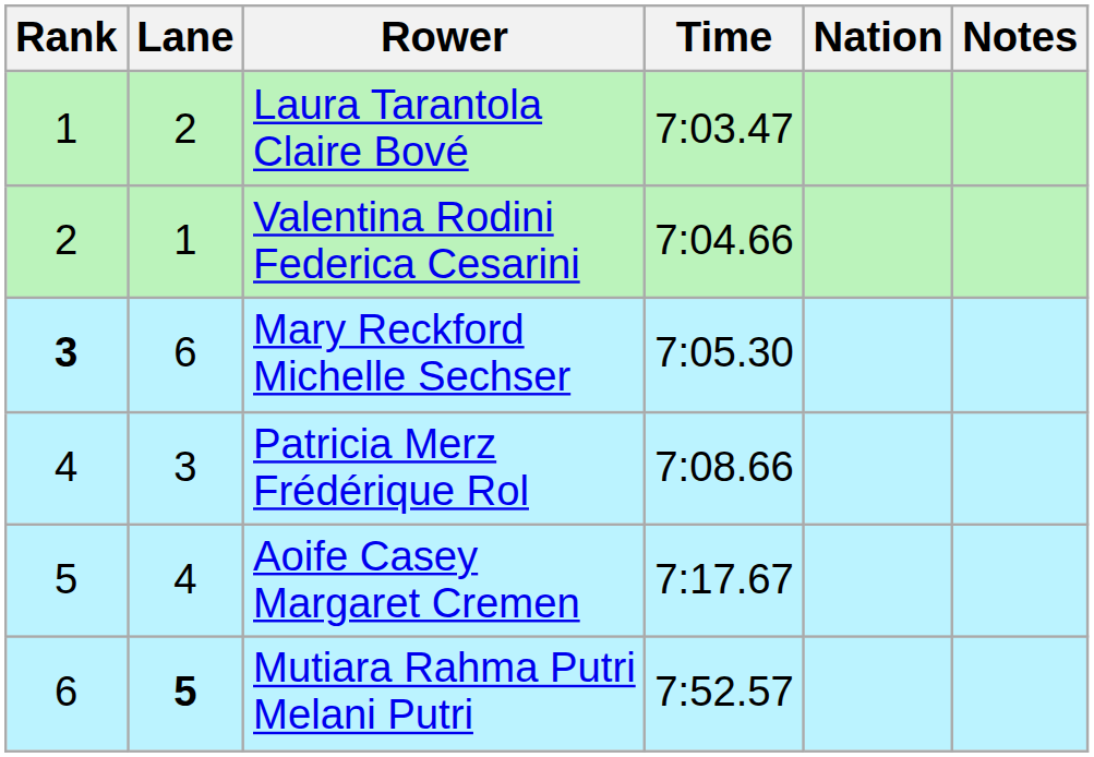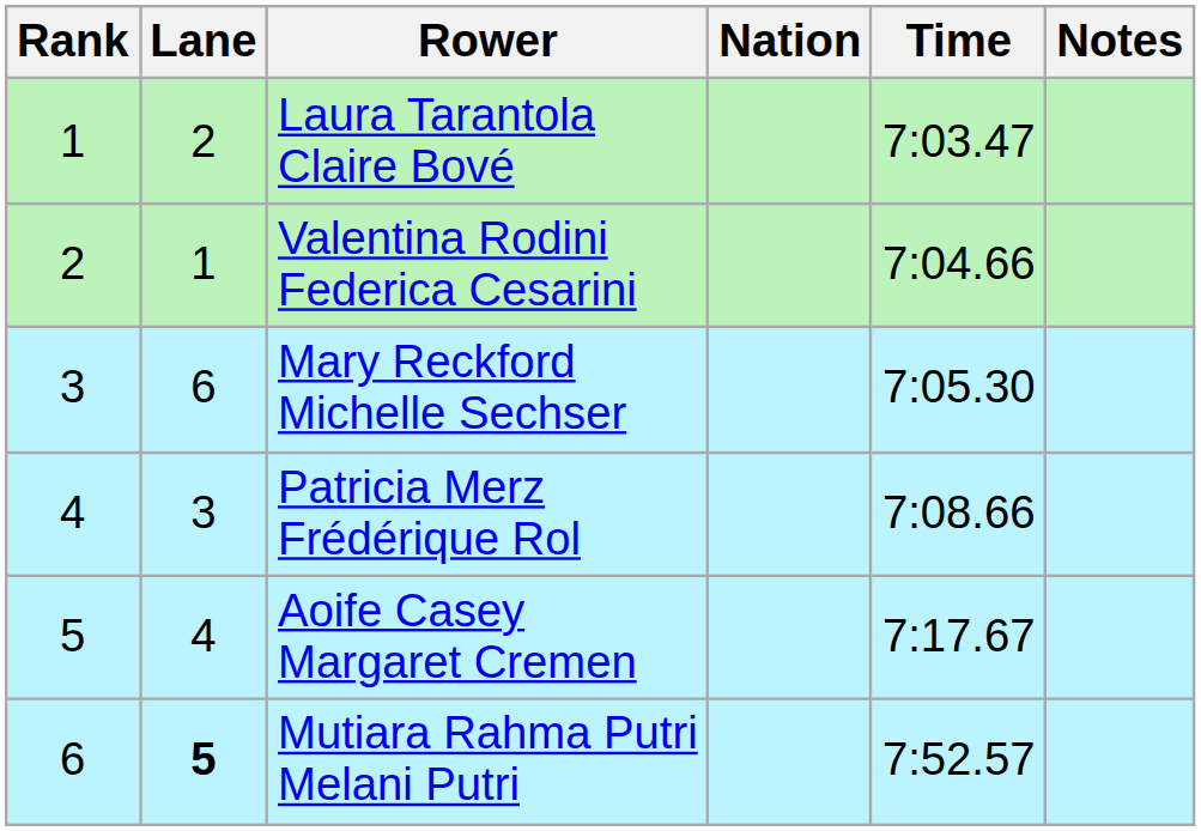 <table class="wikitable sortable" style="text-align:center">
 <tr>
 <th>Rank</th>
 <th>Lane</th>
 <th>Rower</th>
+<th>Nation</th>
 <th>Time</th>
-<th>Nation</th>
 <th>Notes</th>
 </tr>
 <tr bgcolor=bbf3bb>
 <td>1</td>
 <td>2</td>
 <td align=left><a href='#'>Laura Tarantola</a><br><a href='#'>Claire Bové</a></td>
+<td align=left></td>
 <td>7:03.47</td>
-<td align=left></td>
 <td></td>
 </tr>
 <tr bgcolor=bbf3bb>
 <td>2</td>
 <td>1</td>
 <td align=left><a href='#'>Valentina Rodini</a><br><a href='#'>Federica Cesarini</a></td>
+<td align=left></td>
 <td>7:04.66</td>
-<td align=left></td>
 <td></td>
 </tr>
 <tr bgcolor=bbf3ff>
-<td><strong>3</strong></td>
+<td>3</td>
 <td>6</td>
 <td align=left><a href='#'>Mary Reckford</a><br><a href='#'>Michelle Sechser</a></td>
+<td align=left></td>
 <td>7:05.30</td>
-<td align=left></td>
 <td></td>
 </tr>
 <tr bgcolor=bbf3ff>
 <td>4</td>
 <td>3</td>
 <td align=left><a href='#'>Patricia Merz</a><br><a href='#'>Frédérique Rol</a></td>
+<td align=left></td>
 <td>7:08.66</td>
-<td align=left></td>
 <td></td>
 </tr>
 <tr bgcolor=bbf3ff>
 <td>5</td>
 <td>4</td>
 <td align=left><a href='#'>Aoife Casey</a><br><a href='#'>Margaret Cremen</a></td>
+<td align=left></td>
 <td>7:17.67</td>
-<td align=left></td>
 <td></td>
 </tr>
 <tr bgcolor=bbf3ff>
 <td>6</td>
 <td><strong>5</strong></td>
 <td align=left><a href='#'>Mutiara Rahma Putri</a><br><a href='#'>Melani Putri</a></td>
+<td align=left></td>
 <td>7:52.57</td>
-<td align=left></td>
 <td></td>
 </tr>
 </table>
